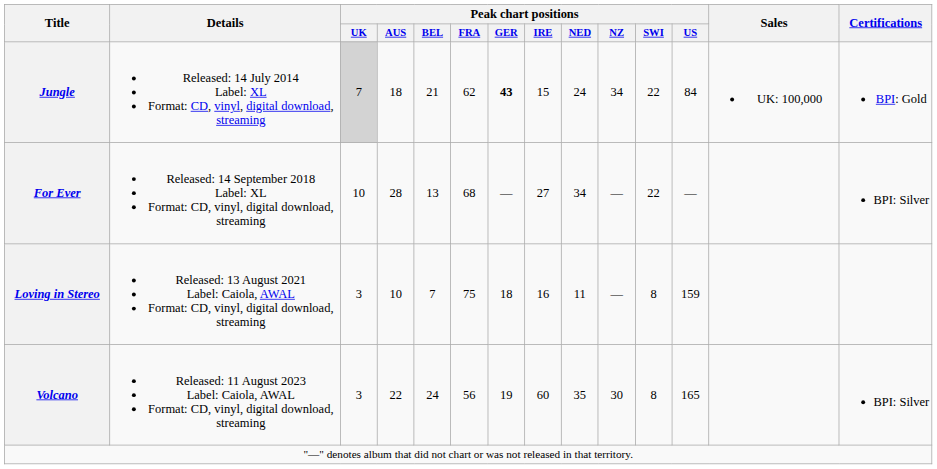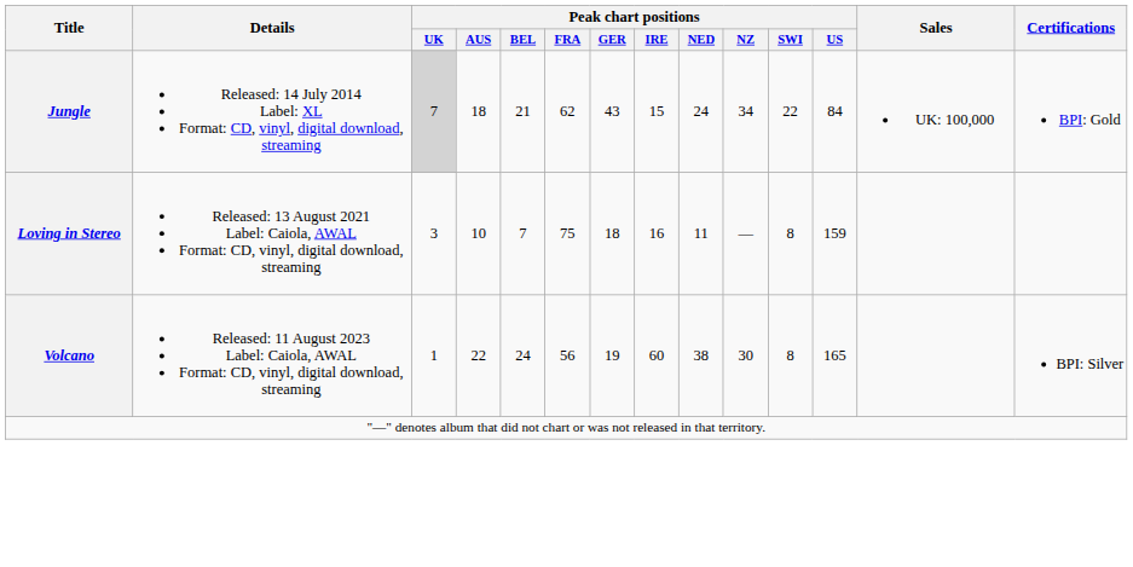 <table class="wikitable plainrowheaders" style="text-align:center;">
 <tr>
 <th scope="col" rowspan="2" style="width:8em;">Title</th>
 <th scope="col" rowspan="2" style="width:18em;">Details</th>
 <th scope="col" colspan="10">Peak chart positions</th>
 <th scope="col" rowspan="2" style="width:10em;">Sales</th>
 <th scope="col" rowspan="2"><a href='#'>Certifications</a></th>
 </tr>
 <tr>
 <th scope="col" style="width:3em;font-size:85%;"><a href='#'>UK</a><br></th>
 <th scope="col" style="width:3em;font-size:85%;"><a href='#'>AUS</a><br></th>
 <th scope="col" style="width:3em;font-size:85%;"><a href='#'>BEL</a><br></th>
 <th scope="col" style="width:3em;font-size:85%;"><a href='#'>FRA</a><br></th>
 <th scope="col" style="width:3em;font-size:85%;"><a href='#'>GER</a><br></th>
 <th scope="col" style="width:3em;font-size:85%;"><a href='#'>IRE</a><br></th>
 <th scope="col" style="width:3em;font-size:85%;"><a href='#'>NED</a><br></th>
 <th scope="col" style="width:3em;font-size:85%;"><a href='#'>NZ</a><br></th>
 <th scope="col" style="width:3em;font-size:85%;"><a href='#'>SWI</a><br></th>
 <th scope="col" style="width:3em;font-size:85%;"><a href='#'>US</a><br></th>
 </tr>
 <tr>
 <th scope="row"><em><a href='#'>Jungle</a></em></th>
 <td><br><ul><li>Released: 14 July 2014</li><li>Label: <a href='#'>XL</a></li><li>Format: <a href='#'>CD</a>, <a href='#'>vinyl</a>, <a href='#'>digital download</a>, <a href='#'>streaming</a></li></ul></td>
 <td style="background: lightgrey;">7</td>
 <td>18</td>
 <td>21</td>
 <td>62</td>
-<td><strong>43</strong></td>
+<td>43</td>
 <td>15</td>
 <td>24</td>
 <td>34</td>
 <td>22</td>
 <td>84</td>
 <td><br><ul><li>UK: 100,000</li></ul></td>
 <td><br><ul><li><a href='#'>BPI</a>: Gold</li></ul></td>
-</tr>
-<tr>
-<th scope="row"><em><a href='#'>For Ever</a></em></th>
-<td><br><ul><li>Released: 14 September 2018</li><li>Label: XL</li><li>Format: CD, vinyl, digital download, streaming</li></ul></td>
-<td>10</td>
-<td>28</td>
-<td>13</td>
-<td>68</td>
-<td>—</td>
-<td>27</td>
-<td>34</td>
-<td>—</td>
-<td>22</td>
-<td>—</td>
-<td></td>
-<td><br><ul><li>BPI: Silver</li></ul></td>
 </tr>
 <tr>
 <th scope="row"><em><a href='#'>Loving in Stereo</a></em></th>
 <td><br><ul><li>Released: 13 August 2021</li><li>Label: Caiola, <a href='#'>AWAL</a></li><li>Format: CD, vinyl, digital download, streaming</li></ul></td>
 <td>3</td>
 <td>10</td>
 <td>7</td>
 <td>75</td>
 <td>18</td>
 <td>16</td>
 <td>11</td>
 <td>—</td>
 <td>8</td>
 <td>159</td>
 <td></td>
 <td></td>
 </tr>
 <tr>
 <th scope="row"><em><a href='#'>Volcano</a></em></th>
 <td><br><ul><li>Released: 11 August 2023</li><li>Label: Caiola, AWAL</li><li>Format: CD, vinyl, digital download, streaming</li></ul></td>
-<td>3</td>
+<td>1</td>
 <td>22</td>
 <td>24</td>
 <td>56</td>
 <td>19</td>
 <td>60</td>
-<td>35</td>
+<td>38</td>
 <td>30</td>
 <td>8</td>
 <td>165</td>
 <td></td>
 <td><br><ul><li>BPI: Silver</li></ul></td>
 </tr>
 <tr>
 <td colspan="14" style="font-size:90%">"—" denotes album that did not chart or was not released in that territory.</td>
 </tr>
 </table>
